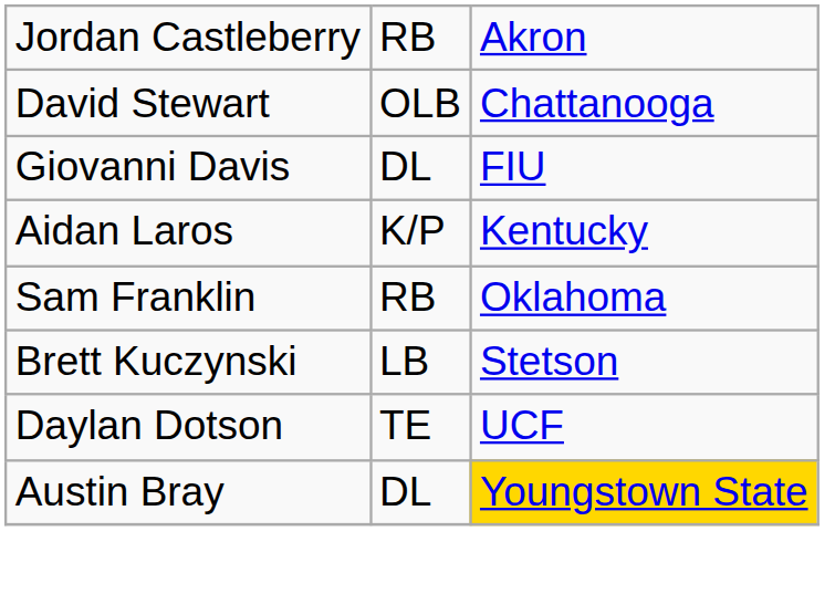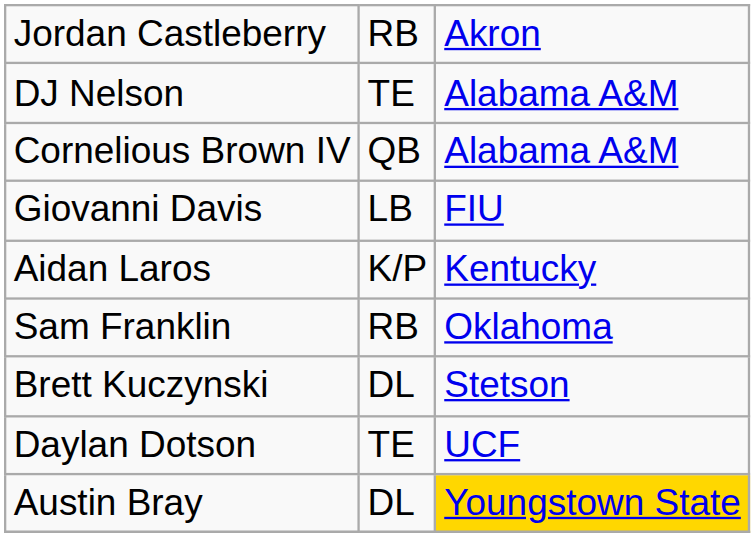 <table class="wikitable">
 <tr>
 <td>Jordan Castleberry</td>
 <td>RB</td>
 <td><a href='#'>Akron</a></td>
 </tr>
 <tr>
-<td>David Stewart</td>
-<td>OLB</td>
-<td><a href='#'>Chattanooga</a></td>
+<td>DJ Nelson</td>
+<td>TE</td>
+<td><a href='#'>Alabama A&M</a></td>
+</tr>
+<tr>
+<td>Cornelious Brown IV</td>
+<td>QB</td>
+<td><a href='#'>Alabama A&M</a></td>
 </tr>
 <tr>
 <td>Giovanni Davis</td>
-<td>DL</td>
+<td>LB</td>
 <td><a href='#'>FIU</a></td>
 </tr>
 <tr>
 <td>Aidan Laros</td>
 <td>K/P</td>
 <td><a href='#'>Kentucky</a></td>
 </tr>
 <tr>
 <td>Sam Franklin</td>
 <td>RB</td>
 <td><a href='#'>Oklahoma</a></td>
 </tr>
 <tr>
 <td>Brett Kuczynski</td>
-<td>LB</td>
+<td>DL</td>
 <td><a href='#'>Stetson</a></td>
 </tr>
 <tr>
 <td>Daylan Dotson</td>
 <td>TE</td>
 <td><a href='#'>UCF</a></td>
 </tr>
 <tr>
 <td>Austin Bray</td>
 <td>DL</td>
 <td style="background: gold;"><a href='#'>Youngstown State</a></td>
 </tr>
 <tr>
 </tr>
 </table>
